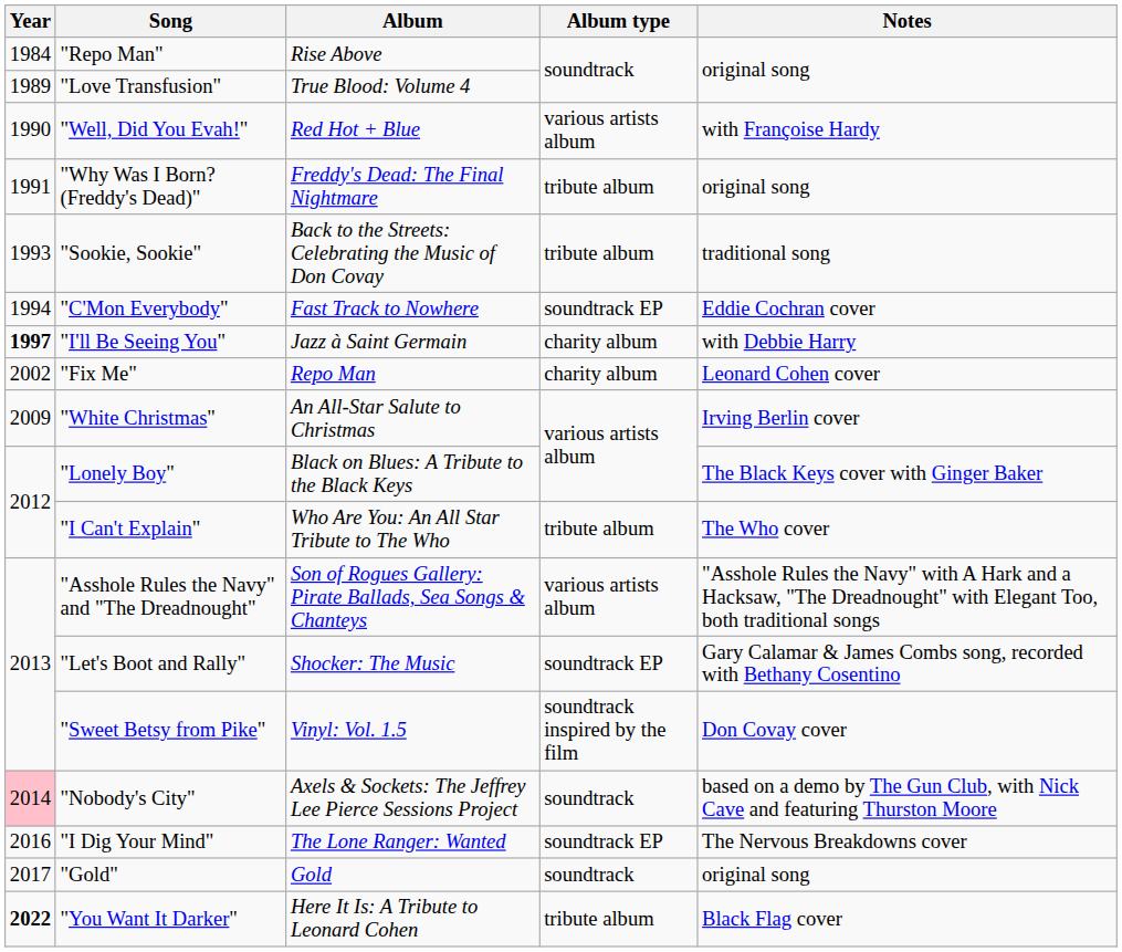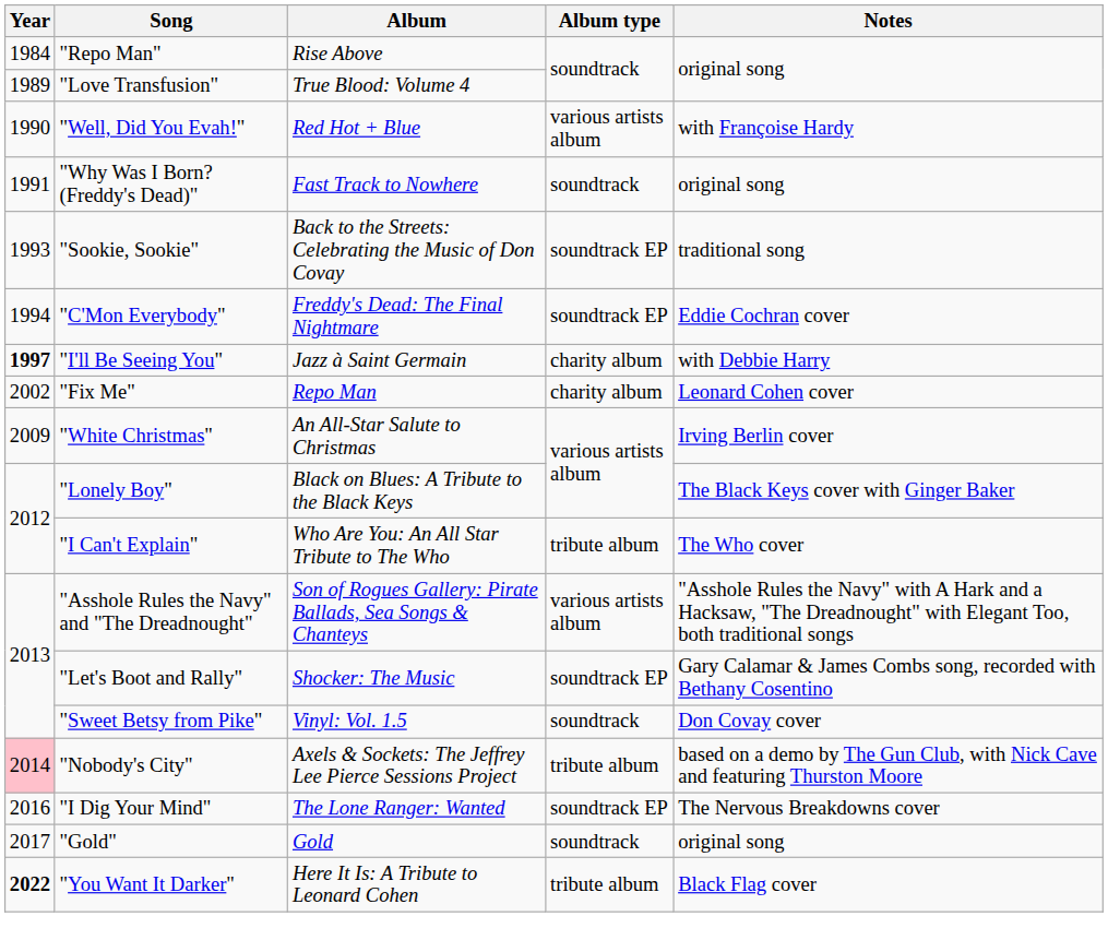 <table class="wikitable">
 <tr>
 <th>Year</th>
 <th>Song</th>
 <th>Album</th>
 <th>Album type</th>
 <th>Notes</th>
 </tr>
 <tr>
 <td>1984</td>
 <td>"Repo Man"</td>
 <td><em>Rise Above</em></td>
 <td rowspan="2">soundtrack</td>
 <td rowspan="2">original song</td>
 </tr>
 <tr>
 <td>1989</td>
 <td>"Love Transfusion"</td>
 <td><em>True Blood: Volume 4</em></td>
 </tr>
 <tr>
 <td>1990</td>
 <td>"<a href='#'>Well, Did You Evah!</a>"</td>
 <td><em><a href='#'>Red Hot + Blue</a></em></td>
 <td>various artists album</td>
 <td>with <a href='#'>Françoise Hardy</a></td>
 </tr>
 <tr>
 <td>1991</td>
 <td>"Why Was I Born? (Freddy's Dead)"</td>
-<td><em><a href='#'>Freddy's Dead: The Final Nightmare</a></em></td>
-<td>tribute album</td>
+<td><em><a href='#'>Fast Track to Nowhere</a></em></td>
+<td>soundtrack</td>
 <td>original song</td>
 </tr>
 <tr>
 <td>1993</td>
 <td>"Sookie, Sookie"</td>
 <td><em>Back to the Streets: Celebrating the Music of Don Covay</em></td>
-<td>tribute album</td>
+<td>soundtrack EP</td>
 <td>traditional song</td>
 </tr>
 <tr>
 <td>1994</td>
 <td>"<a href='#'>C'Mon Everybody</a>"</td>
-<td><em><a href='#'>Fast Track to Nowhere</a></em></td>
+<td><em><a href='#'>Freddy's Dead: The Final Nightmare</a></em></td>
 <td>soundtrack EP</td>
 <td><a href='#'>Eddie Cochran</a> cover</td>
 </tr>
 <tr>
 <td><strong>1997</strong></td>
 <td>"<a href='#'>I'll Be Seeing You</a>"</td>
 <td><em>Jazz à Saint Germain</em></td>
 <td>charity album</td>
 <td>with <a href='#'>Debbie Harry</a></td>
 </tr>
 <tr>
 <td>2002</td>
 <td>"Fix Me"</td>
 <td><em><a href='#'>Repo Man</a></em></td>
 <td>charity album</td>
 <td><a href='#'>Leonard Cohen</a> cover</td>
 </tr>
 <tr>
 <td>2009</td>
 <td>"<a href='#'>White Christmas</a>"</td>
 <td><em>An All-Star Salute to Christmas</em></td>
 <td rowspan="2">various artists album</td>
 <td><a href='#'>Irving Berlin</a> cover</td>
 </tr>
 <tr>
 <td rowspan="2">2012</td>
 <td>"<a href='#'>Lonely Boy</a>"</td>
 <td><em>Black on Blues: A Tribute to the Black Keys</em></td>
 <td><a href='#'>The Black Keys</a> cover with <a href='#'>Ginger Baker</a></td>
 </tr>
 <tr>
 <td>"<a href='#'>I Can't Explain</a>"</td>
 <td><em>Who Are You: An All Star Tribute to The Who</em></td>
 <td>tribute album</td>
 <td><a href='#'>The Who</a> cover</td>
 </tr>
 <tr>
 <td rowspan="3">2013</td>
 <td>"Asshole Rules the Navy" and "The Dreadnought"</td>
 <td><em><a href='#'>Son of Rogues Gallery: Pirate Ballads, Sea Songs & Chanteys</a></em></td>
 <td>various artists album</td>
 <td>"Asshole Rules the Navy" with A Hark and a Hacksaw, "The Dreadnought" with Elegant Too, both traditional songs</td>
 </tr>
 <tr>
 <td>"Let's Boot and Rally"</td>
 <td><em><a href='#'>Shocker: The Music</a></em></td>
 <td>soundtrack EP</td>
 <td>Gary Calamar & James Combs song, recorded with <a href='#'>Bethany Cosentino</a></td>
 </tr>
 <tr>
 <td>"<a href='#'>Sweet Betsy from Pike</a>"</td>
 <td><em><a href='#'>Vinyl: Vol. 1.5</a></em></td>
-<td>soundtrack inspired by the film</td>
+<td>soundtrack</td>
 <td><a href='#'>Don Covay</a> cover</td>
 </tr>
 <tr>
 <td style="background: pink;">2014</td>
 <td>"Nobody's City"</td>
 <td><em>Axels & Sockets: The Jeffrey Lee Pierce Sessions Project</em></td>
-<td>soundtrack</td>
+<td>tribute album</td>
 <td>based on a demo by <a href='#'>The Gun Club</a>, with <a href='#'>Nick Cave</a> and featuring <a href='#'>Thurston Moore</a></td>
 </tr>
 <tr>
 <td>2016</td>
 <td>"I Dig Your Mind"</td>
 <td><em><a href='#'>The Lone Ranger: Wanted</a></em></td>
 <td>soundtrack EP</td>
 <td>The Nervous Breakdowns cover</td>
 </tr>
 <tr>
 <td>2017</td>
 <td>"Gold"</td>
 <td><em><a href='#'>Gold</a></em></td>
 <td>soundtrack</td>
 <td>original song</td>
 </tr>
 <tr>
 <td><strong>2022</strong></td>
 <td>"<a href='#'>You Want It Darker</a>"</td>
 <td><em>Here It Is: A Tribute to Leonard Cohen</em></td>
 <td>tribute album</td>
 <td><a href='#'>Black Flag</a> cover</td>
 </tr>
 </table>
